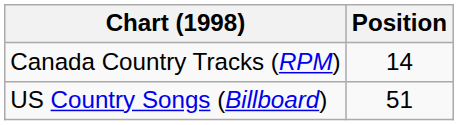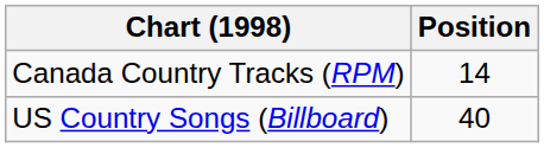 <table class="wikitable sortable">
 <tr>
 <th scope="col">Chart (1998)</th>
 <th scope="col">Position</th>
 </tr>
 <tr>
 <td>Canada Country Tracks (<em><a href='#'>RPM</a></em>)</td>
 <td align="center">14</td>
 </tr>
 <tr>
 <td>US <a href='#'>Country Songs</a> (<em><a href='#'>Billboard</a></em>)</td>
-<td align="center">51</td>
+<td align="center">40</td>
 </tr>
 </table>
